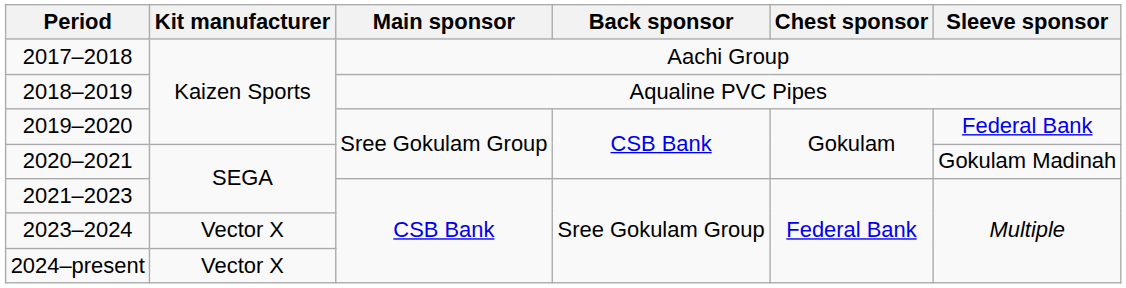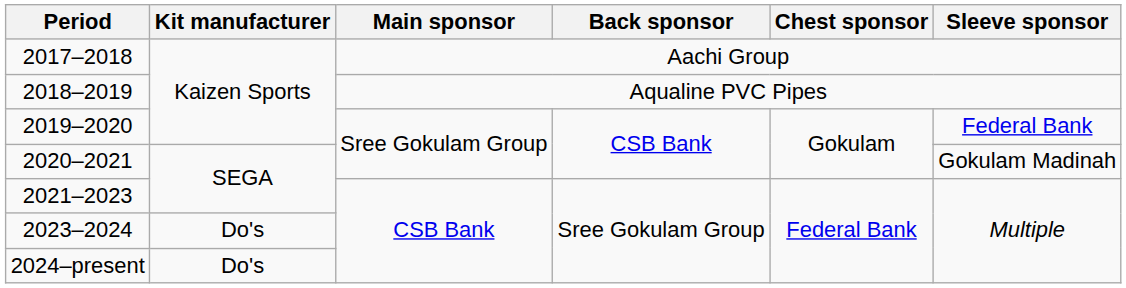 <table class="wikitable" style="text-align:center;margin-left:1em;float:center">
 <tr>
 <th>Period</th>
 <th>Kit manufacturer</th>
 <th>Main sponsor</th>
 <th>Back sponsor</th>
 <th>Chest sponsor</th>
 <th>Sleeve sponsor</th>
 </tr>
 <tr>
 <td>2017–2018</td>
 <td rowspan=3>Kaizen Sports</td>
 <td colspan=4>Aachi Group</td>
 </tr>
 <tr>
 <td>2018–2019</td>
 <td colspan=4>Aqualine PVC Pipes</td>
 </tr>
 <tr>
 <td>2019–2020</td>
 <td rowspan=2>Sree Gokulam Group</td>
 <td rowspan=2><a href='#'>CSB Bank</a></td>
 <td rowspan=2>Gokulam</td>
 <td><a href='#'>Federal Bank</a></td>
 </tr>
 <tr>
 <td>2020–2021</td>
 <td rowspan=2>SEGA</td>
 <td>Gokulam Madinah</td>
 </tr>
 <tr>
 <td>2021–2023</td>
 <td rowspan="3"><a href='#'>CSB Bank</a></td>
 <td rowspan="3">Sree Gokulam Group</td>
 <td rowspan="3"><a href='#'>Federal Bank</a></td>
 <td rowspan="3"><em>Multiple</em></td>
 </tr>
 <tr>
 <td>2023–2024</td>
-<td>Vector X</td>
+<td>Do's</td>
 </tr>
 <tr>
 <td>2024–present</td>
-<td>Vector X</td>
+<td>Do's</td>
 </tr>
 </table>
